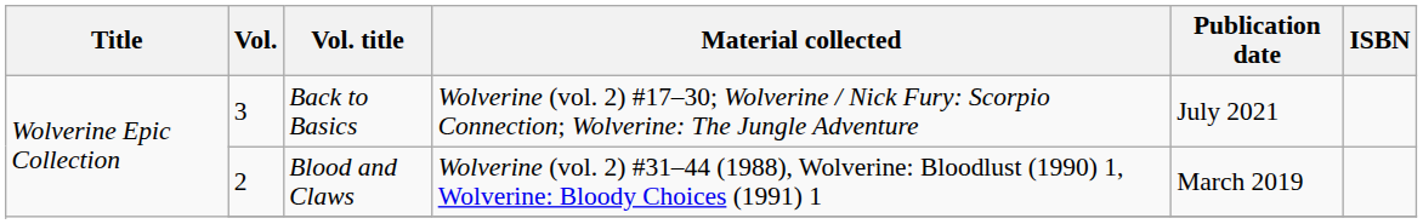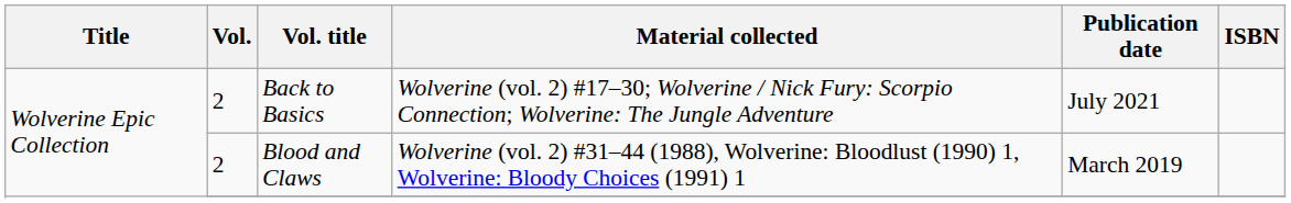 <table class="wikitable">
 <tr>
 <th>Title</th>
 <th>Vol.</th>
 <th>Vol. title</th>
 <th>Material collected</th>
 <th>Publication date</th>
 <th>ISBN</th>
 </tr>
 <tr>
 <td rowspan="8"><em>Wolverine Epic Collection</em></td>
-<td>3</td>
+<td>2</td>
 <td><em>Back to Basics</em></td>
 <td><em>Wolverine</em> (vol. 2) #17–30; <em>Wolverine / Nick Fury: Scorpio Connection</em>; <em>Wolverine: The Jungle Adventure</em></td>
 <td>July 2021</td>
 <td></td>
 </tr>
 <tr>
 <td>2</td>
 <td><em>Blood and Claws</em></td>
 <td><em>Wolverine</em> (vol. 2) #31–44 (1988), Wolverine: Bloodlust (1990) 1, <a href='#'>Wolverine: Bloody Choices</a> (1991) 1</td>
 <td>March 2019</td>
 <td></td>
 </tr>
 <tr>
 </tr>
 </table>
